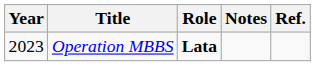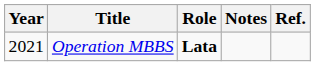 <table class="wikitable sortable">
 <tr>
 <th>Year</th>
 <th>Title</th>
 <th>Role</th>
 <th>Notes</th>
 <th>Ref.</th>
 </tr>
 <tr>
-<td>2023</td>
+<td>2021</td>
 <td><em><a href='#'>Operation MBBS</a></em></td>
 <td><strong>Lata</strong></td>
 <td></td>
 <td></td>
 </tr>
 </table>
